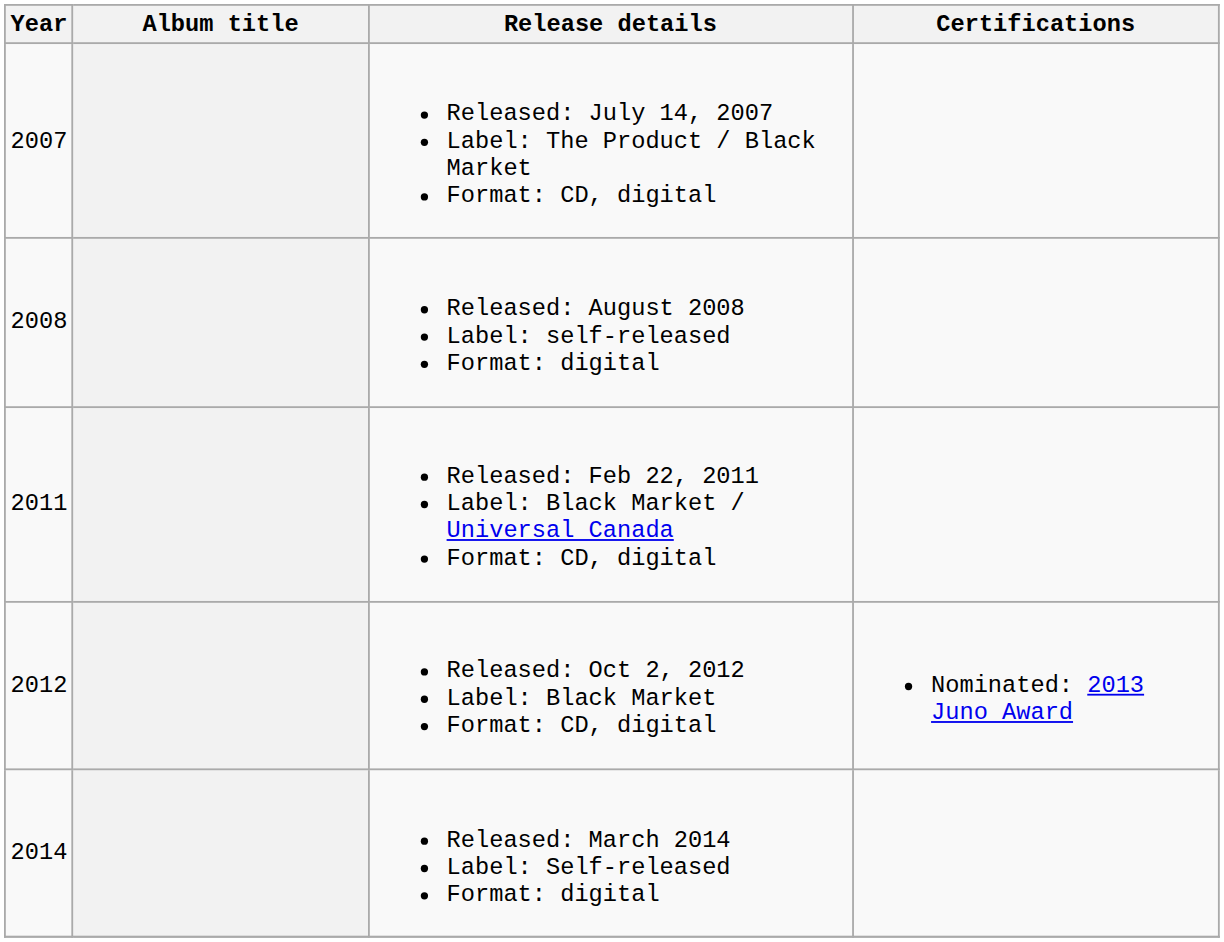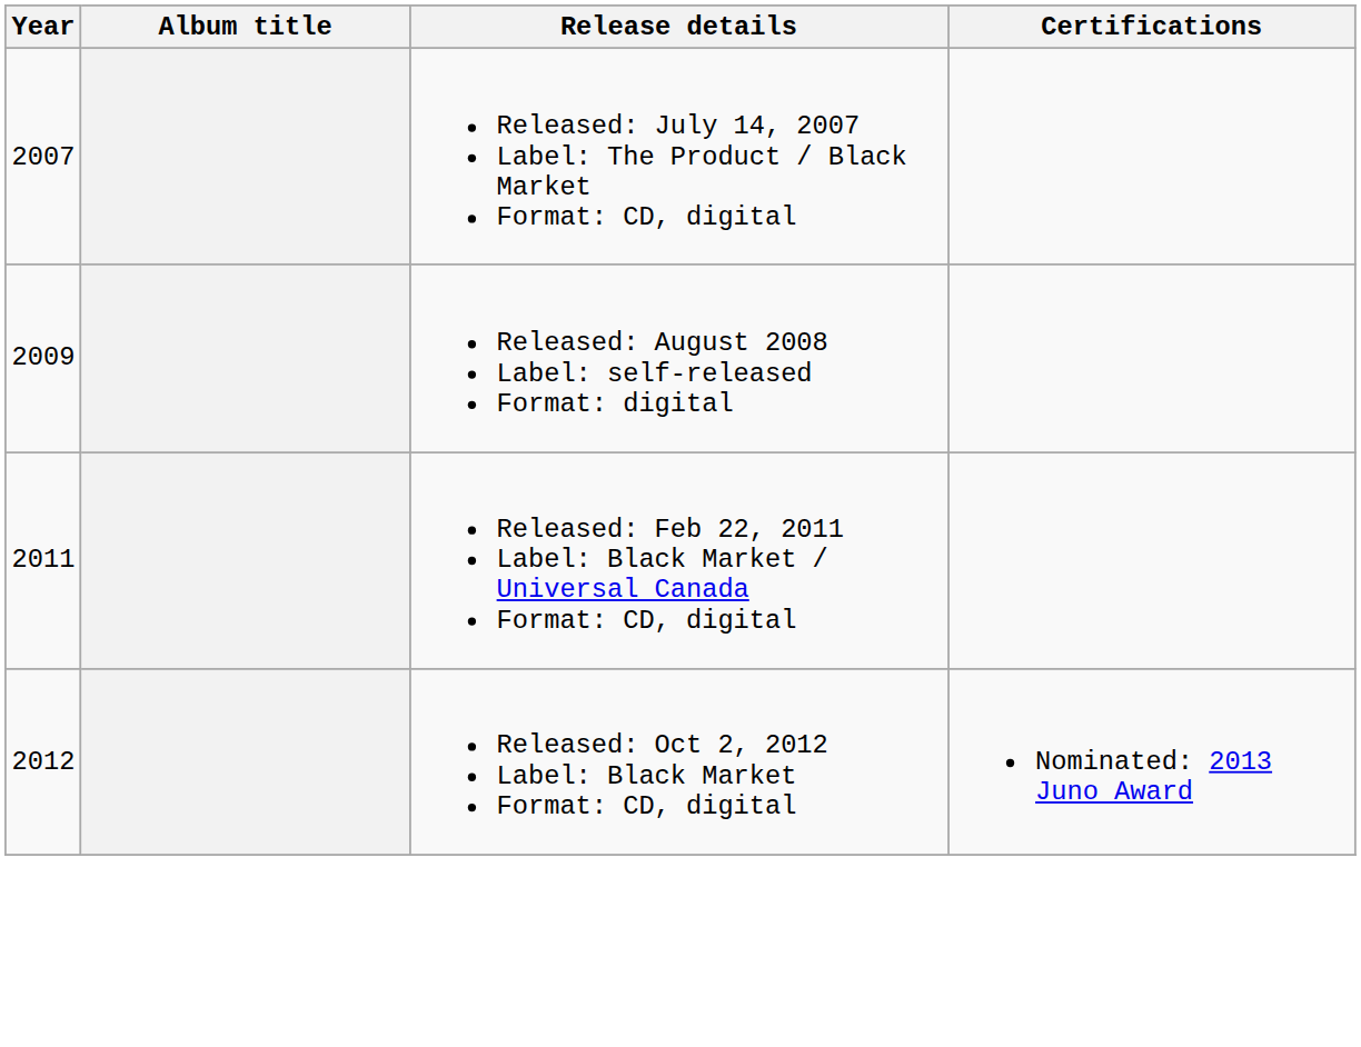 <table class="wikitable plainrowheaders" style="text-align:left;">
 <tr>
 <th>Year</th>
 <th scope="col" rowspan="1" style="width:12em;">Album title</th>
 <th scope="col" rowspan="1" style="width:20em;">Release details</th>
 <th scope="col" rowspan="1" style="width:15em;">Certifications</th>
 </tr>
 <tr>
 <td>2007</td>
 <th></th>
 <td><br><ul><li>Released: July 14, 2007</li><li>Label: The Product / Black Market</li><li>Format: CD, digital</li></ul></td>
 <td></td>
 </tr>
 <tr>
-<td>2008</td>
+<td>2009</td>
 <th></th>
 <td><br><ul><li>Released: August 2008</li><li>Label: self-released</li><li>Format: digital</li></ul></td>
 <td></td>
 </tr>
 <tr>
 <td>2011</td>
 <th></th>
 <td><br><ul><li>Released: Feb 22, 2011</li><li>Label: Black Market / <a href='#'>Universal Canada</a></li><li>Format: CD, digital</li></ul></td>
 <td></td>
 </tr>
 <tr>
 <td>2012</td>
 <th></th>
 <td><br><ul><li>Released: Oct 2, 2012</li><li>Label: Black Market</li><li>Format: CD, digital</li></ul></td>
 <td><br><ul><li>Nominated: <a href='#'>2013 Juno Award</a></li></ul></td>
 </tr>
 <tr>
-<td>2014</td>
-<th></th>
-<td><br><ul><li>Released: March 2014</li><li>Label: Self-released</li><li>Format: digital</li></ul></td>
-<td></td>
-</tr>
-<tr>
 </tr>
 </table>
